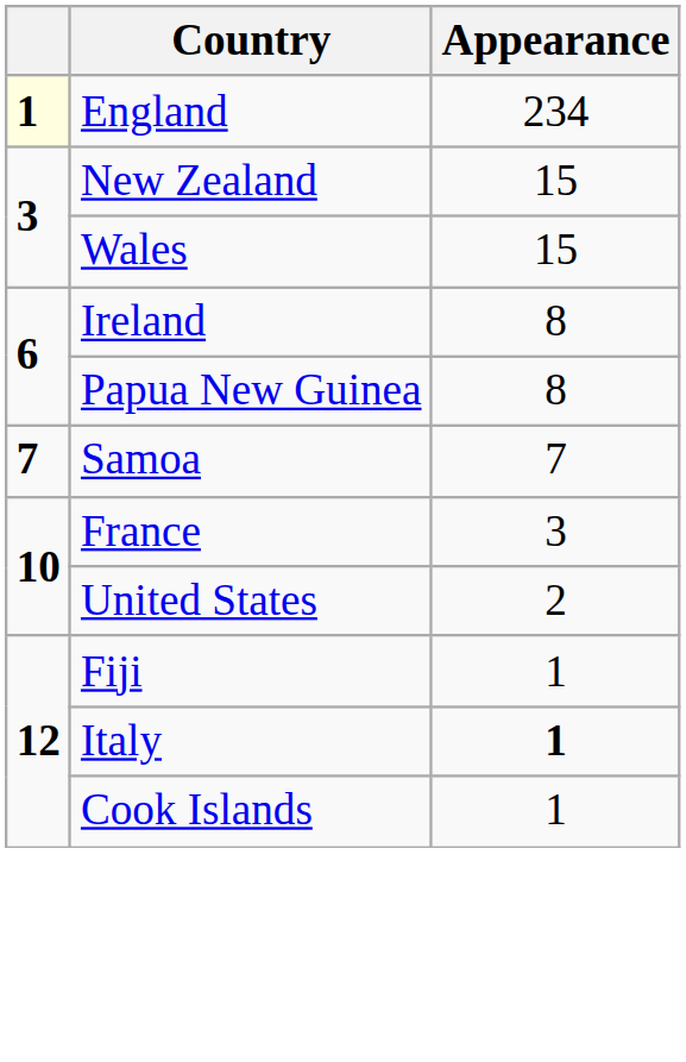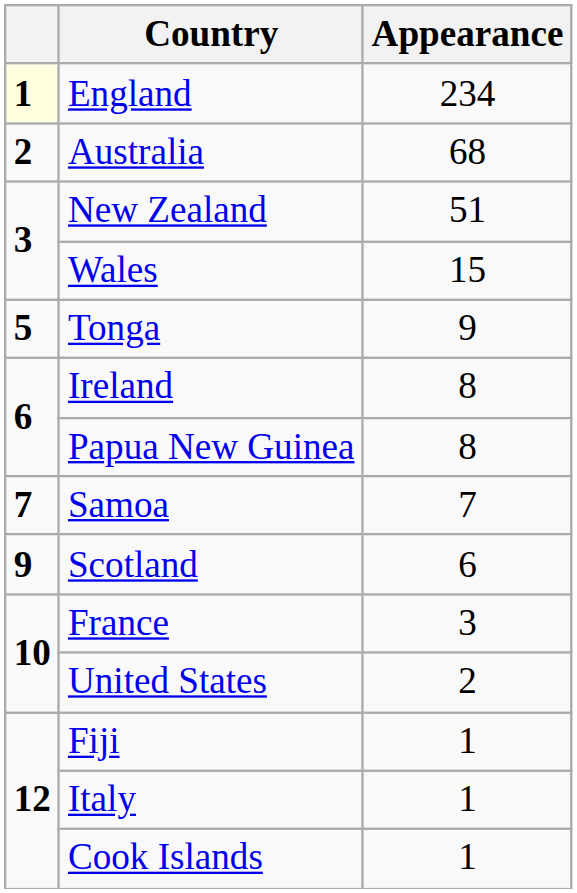 <table class="wikitable">
 <tr>
 <th></th>
 <th>Country</th>
 <th>Appearance</th>
 </tr>
 <tr>
 <td style="background: lightyellow;"><strong>1</strong></td>
 <td> <a href='#'>England</a></td>
 <td style="text-align:center;">234</td>
 </tr>
 <tr>
+<td><strong>2</strong></td>
+<td> <a href='#'>Australia</a></td>
+<td style="text-align:center;">68</td>
+</tr>
+<tr>
 <td rowspan=2><strong>3</strong></td>
 <td> <a href='#'>New Zealand</a></td>
-<td style="text-align:center;">15</td>
+<td style="text-align:center;">51</td>
 </tr>
 <tr>
 <td> <a href='#'>Wales</a></td>
 <td style="text-align:center;">15</td>
+</tr>
+<tr>
+<td><strong>5</strong></td>
+<td> <a href='#'>Tonga</a></td>
+<td style="text-align:center;">9</td>
 </tr>
 <tr>
 <td rowspan=2><strong>6</strong></td>
 <td> <a href='#'>Ireland</a></td>
 <td style="text-align:center;">8</td>
 </tr>
 <tr>
 <td> <a href='#'>Papua New Guinea</a></td>
 <td style="text-align:center;">8</td>
 </tr>
 <tr>
 <td><strong>7</strong></td>
 <td> <a href='#'>Samoa</a></td>
 <td style="text-align:center;">7</td>
+</tr>
+<tr>
+<td><strong>9</strong></td>
+<td> <a href='#'>Scotland</a></td>
+<td style="text-align:center;">6</td>
 </tr>
 <tr>
 <td rowspan=2><strong>10</strong></td>
 <td> <a href='#'>France</a></td>
 <td style="text-align:center;">3</td>
 </tr>
 <tr>
 <td> <a href='#'>United States</a></td>
 <td style="text-align:center;">2</td>
 </tr>
 <tr>
 <td rowspan=3><strong>12</strong></td>
 <td> <a href='#'>Fiji</a></td>
 <td style="text-align:center;">1</td>
 </tr>
 <tr>
 <td> <a href='#'>Italy</a></td>
-<td style="text-align:center;"><strong>1</strong></td>
+<td style="text-align:center;">1</td>
 </tr>
 <tr>
 <td> <a href='#'>Cook Islands</a></td>
 <td style="text-align:center;">1</td>
 </tr>
 </table>
